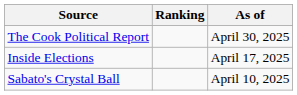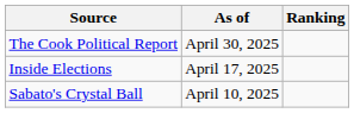 <table class="wikitable" style="text-align:center">
 <tr>
 <th>Source</th>
+<th>As of</th>
 <th>Ranking</th>
-<th>As of</th>
 </tr>
 <tr>
 <td align=left><a href='#'>The Cook Political Report</a></td>
+<td>April 30, 2025</td>
 <td></td>
-<td>April 30, 2025</td>
 </tr>
 <tr>
 <td align=left><a href='#'>Inside Elections</a></td>
+<td>April 17, 2025</td>
 <td></td>
-<td>April 17, 2025</td>
 </tr>
 <tr>
 <td align=left><a href='#'>Sabato's Crystal Ball</a></td>
+<td>April 10, 2025</td>
 <td></td>
-<td>April 10, 2025</td>
 </tr>
 </table>
